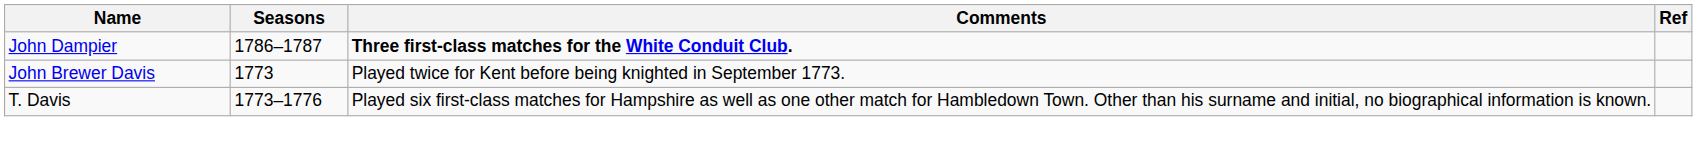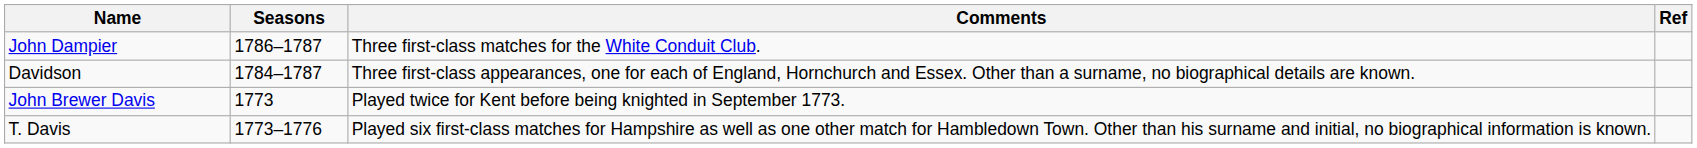 <table class="wikitable">
 <tr>
 <th style="width:200px">Name</th>
 <th style="width: 100px">Seasons</th>
 <th>Comments</th>
 <th>Ref</th>
 </tr>
 <tr>
 <td><a href='#'>John Dampier</a></td>
 <td>1786–1787</td>
-<td><strong>Three first-class matches for the <a href='#'>White Conduit Club</a>.</strong></td>
+<td>Three first-class matches for the <a href='#'>White Conduit Club</a>.</td>
+<td></td>
+</tr>
+<tr>
+<td>Davidson</td>
+<td>1784–1787</td>
+<td>Three first-class appearances, one for each of England, Hornchurch and Essex. Other than a surname, no biographical details are known.</td>
 <td></td>
 </tr>
 <tr>
 <td><a href='#'>John Brewer Davis</a></td>
 <td>1773</td>
 <td>Played twice for Kent before being knighted in September 1773.</td>
 <td></td>
 </tr>
 <tr>
 <td>T. Davis</td>
 <td>1773–1776</td>
 <td>Played six first-class matches for Hampshire as well as one other match for Hambledown Town. Other than his surname and initial, no biographical information is known.</td>
 <td></td>
 </tr>
 </table>
